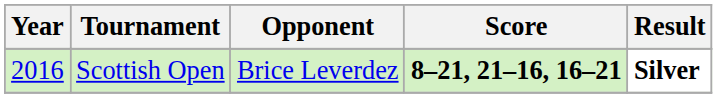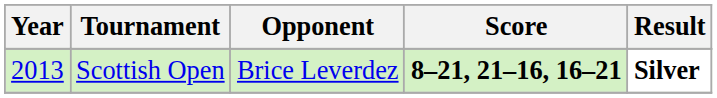 <table class="sortable wikitable" style="font-size: 90%;">
 <tr>
 <th>Year</th>
 <th>Tournament</th>
 <th>Opponent</th>
 <th>Score</th>
 <th>Result</th>
 </tr>
 <tr>
 </tr>
 <tr style="background: #D4F1C5">
-<td align="center"><a href='#'>2016</a></td>
+<td align="center"><a href='#'>2013</a></td>
 <td align="left"><a href='#'>Scottish Open</a></td>
 <td align="left"> <a href='#'>Brice Leverdez</a></td>
 <td align="left"><strong>8–21, 21–16, 16–21</strong></td>
 <td style="text-align:left; background:white"> <strong>Silver</strong></td>
 </tr>
 <tr>
 </tr>
 </table>
